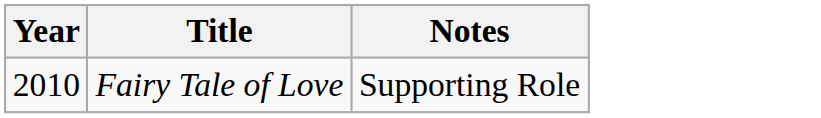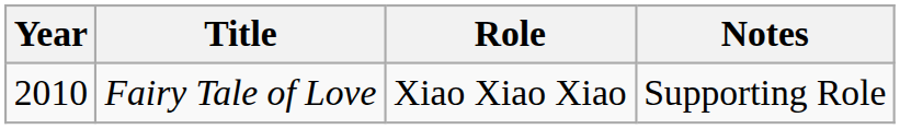 <table class="wikitable">
 <tr>
 <th>Year</th>
 <th>Title</th>
+<th>Role</th>
 <th>Notes</th>
 </tr>
 <tr>
 <td>2010</td>
 <td><em>Fairy Tale of Love</em></td>
+<td>Xiao Xiao Xiao</td>
 <td>Supporting Role</td>
 </tr>
 </table>
